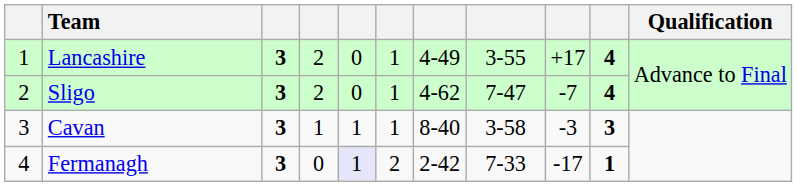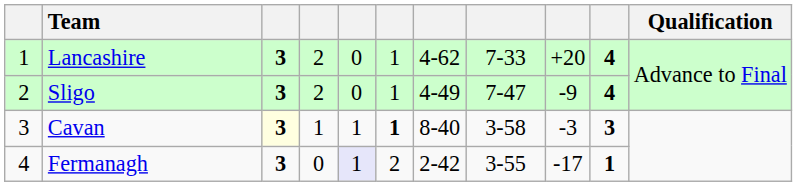 <table class="wikitable" style="text-align:center">
 <tr>
 <th width="20"></th>
 <th width="150" style="text-align:left;">Team</th>
 <th width="20"></th>
 <th width="20"></th>
 <th width="20"></th>
 <th width="20"></th>
 <th width="30"></th>
 <th width="50"></th>
 <th width="20"></th>
 <th width="20"></th>
 <th>Qualification</th>
 </tr>
 <tr style="background:#ccffcc">
 <td>1</td>
 <td align="left"> <a href='#'>Lancashire</a></td>
 <td><strong>3</strong></td>
 <td>2</td>
 <td>0</td>
 <td>1</td>
-<td>4-49</td>
-<td>3-55</td>
-<td>+17</td>
+<td>4-62</td>
+<td>7-33</td>
+<td>+20</td>
 <td><strong>4</strong></td>
 <td rowspan="2">Advance to <a href='#'>Final</a></td>
 </tr>
 <tr style="background:#ccffcc">
 <td>2</td>
 <td align="left"> <a href='#'>Sligo</a></td>
 <td><strong>3</strong></td>
 <td>2</td>
 <td>0</td>
 <td>1</td>
-<td>4-62</td>
+<td>4-49</td>
 <td>7-47</td>
-<td>-7</td>
+<td>-9</td>
 <td><strong>4</strong></td>
 </tr>
 <tr>
 <td>3</td>
 <td align="left"> <a href='#'>Cavan</a></td>
-<td><strong>3</strong></td>
+<td style="background: lightyellow;"><strong>3</strong></td>
 <td>1</td>
 <td>1</td>
-<td>1</td>
+<td><strong>1</strong></td>
 <td>8-40</td>
 <td>3-58</td>
 <td>-3</td>
 <td><strong>3</strong></td>
 <td rowspan="2"></td>
 </tr>
 <tr>
 <td>4</td>
 <td align="left"> <a href='#'>Fermanagh</a></td>
 <td><strong>3</strong></td>
 <td>0</td>
 <td style="background: lavender;">1</td>
 <td>2</td>
 <td>2-42</td>
-<td>7-33</td>
+<td>3-55</td>
 <td>-17</td>
 <td><strong>1</strong></td>
 </tr>
 </table>
